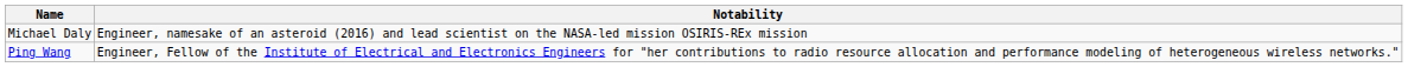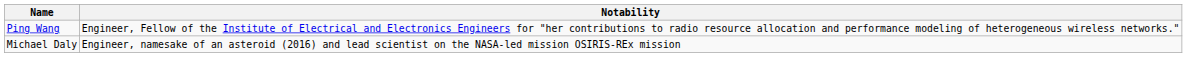 <table class="wikitable sortable">
 <tr>
 <th>Name</th>
 <th>Notability</th>
 </tr>
+<tr>
+<td><a href='#'>Ping Wang</a></td>
+<td>Engineer, Fellow of the <a href='#'>Institute of Electrical and Electronics Engineers</a> for "her contributions to radio resource allocation and performance modeling of heterogeneous wireless networks."</td>
+</tr>
 <tr valign="top">
 <td>Michael Daly</td>
 <td>Engineer, namesake of an asteroid (2016) and lead scientist on the NASA-led mission OSIRIS-REx mission</td>
 </tr>
-<tr>
-<td><a href='#'>Ping Wang</a></td>
-<td>Engineer, Fellow of the <a href='#'>Institute of Electrical and Electronics Engineers</a> for "her contributions to radio resource allocation and performance modeling of heterogeneous wireless networks."</td>
-</tr>
 </table>
